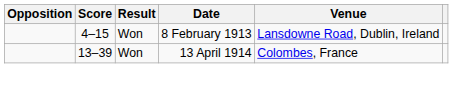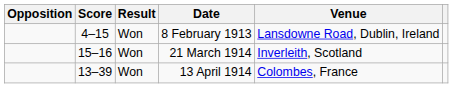 <table class="wikitable sortable">
 <tr>
 <th>Opposition</th>
 <th>Score</th>
 <th>Result</th>
 <th>Date</th>
 <th>Venue</th>
 <th scope="col" class="unsortable"></th>
 </tr>
 <tr>
 <td></td>
 <td align="center">4–15</td>
 <td>Won</td>
 <td align=right>8 February 1913</td>
 <td><a href='#'>Lansdowne Road</a>, Dublin, Ireland</td>
 <td></td>
 </tr>
 <tr>
 <td></td>
+<td align="center">15–16</td>
+<td>Won</td>
+<td align=right>21 March 1914</td>
+<td><a href='#'>Inverleith</a>, Scotland</td>
+<td></td>
+</tr>
+<tr>
+<td></td>
 <td align="center">13–39</td>
 <td>Won</td>
 <td align=right>13 April 1914</td>
 <td><a href='#'>Colombes</a>, France</td>
 <td></td>
 </tr>
 </table>
